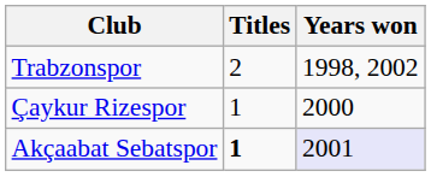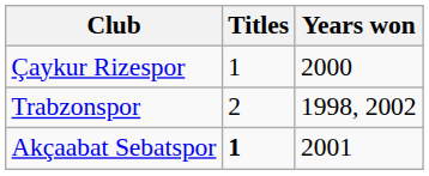 <table class="wikitable">
 <tr>
 <th>Club</th>
 <th>Titles</th>
 <th>Years won</th>
 </tr>
 <tr>
+<td><a href='#'>Çaykur Rizespor</a></td>
+<td>1</td>
+<td>2000</td>
+</tr>
+<tr>
 <td><a href='#'>Trabzonspor</a></td>
 <td>2</td>
 <td>1998, 2002</td>
 </tr>
 <tr>
-<td><a href='#'>Çaykur Rizespor</a></td>
-<td>1</td>
-<td>2000</td>
-</tr>
-<tr>
 <td><a href='#'>Akçaabat Sebatspor</a></td>
 <td><strong>1</strong></td>
-<td style="background: lavender;">2001</td>
+<td>2001</td>
 </tr>
 </table>
